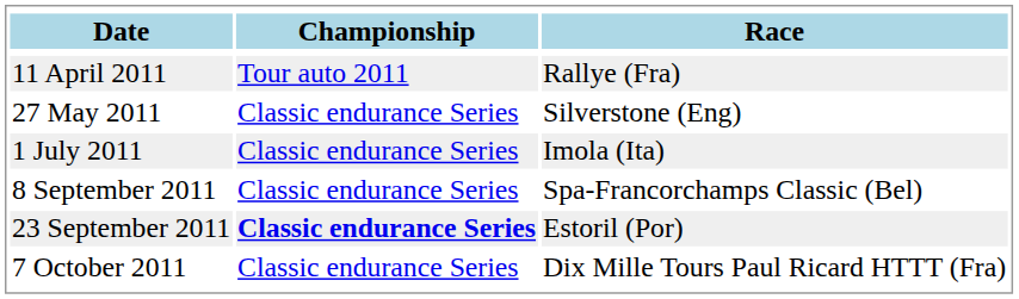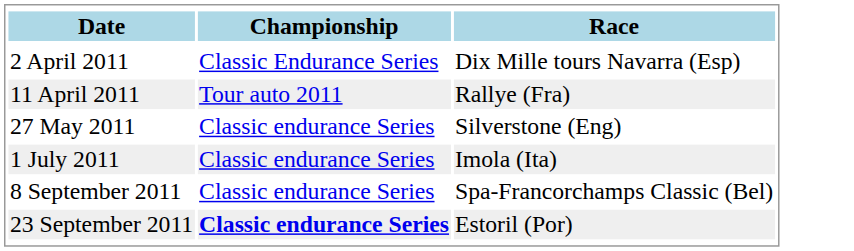 <table border="0" style="border: 1px solid #999; background-color:#FFFFFF">
 <tr style="background:#CCCCCC;">
 </tr>
 <tr>
 <th style="background:lightblue">Date</th>
 <th style="background:lightblue">Championship</th>
 <th style="background:lightblue">Race</th>
 </tr>
 <tr>
+</tr>
+<tr ----align=center>
+<td>2 April 2011</td>
+<td><a href='#'>Classic Endurance Series</a></td>
+<td>Dix Mille tours Navarra (Esp)</td>
 </tr>
 <tr ----align=center style="background:#EFEFEF;">
 <td>11 April 2011</td>
 <td><a href='#'>Tour auto 2011</a></td>
 <td>Rallye (Fra)</td>
 </tr>
 <tr ----align=center>
 <td>27 May 2011</td>
 <td><a href='#'>Classic endurance Series</a></td>
 <td>Silverstone (Eng)</td>
 </tr>
 <tr ----align=center style="background:#EFEFEF;">
 <td>1 July 2011</td>
 <td><a href='#'>Classic endurance Series</a></td>
 <td>Imola (Ita)</td>
 </tr>
 <tr ----align=center>
 <td>8 September 2011</td>
 <td><a href='#'>Classic endurance Series</a></td>
 <td>Spa-Francorchamps Classic (Bel)</td>
 </tr>
 <tr ----align=center style="background:#EFEFEF;">
 <td>23 September 2011</td>
 <td><strong><a href='#'>Classic endurance Series</a></strong></td>
 <td>Estoril (Por)</td>
 </tr>
-<tr ----align=center>
-<td>7 October 2011</td>
-<td><a href='#'>Classic endurance Series</a></td>
-<td>Dix Mille Tours Paul Ricard HTTT (Fra)</td>
-</tr>
 <tr ----align=center style="background:#EFEFEF;">
 </tr>
 </table>
